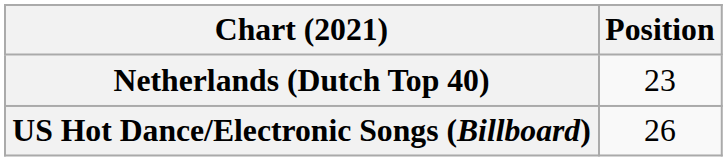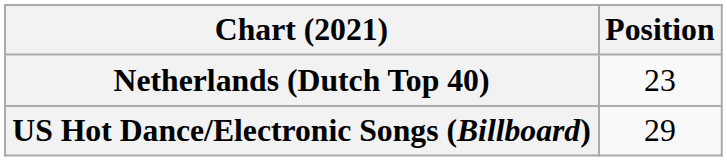 <table class="wikitable sortable plainrowheaders" style="text-align:center">
 <tr>
 <th scope="col">Chart (2021)</th>
 <th scope="col">Position</th>
 </tr>
 <tr>
 <th scope="row">Netherlands (Dutch Top 40)</th>
 <td>23</td>
 </tr>
 <tr>
 <th scope="row">US Hot Dance/Electronic Songs (<em>Billboard</em>)</th>
-<td>26</td>
+<td>29</td>
 </tr>
 </table>
